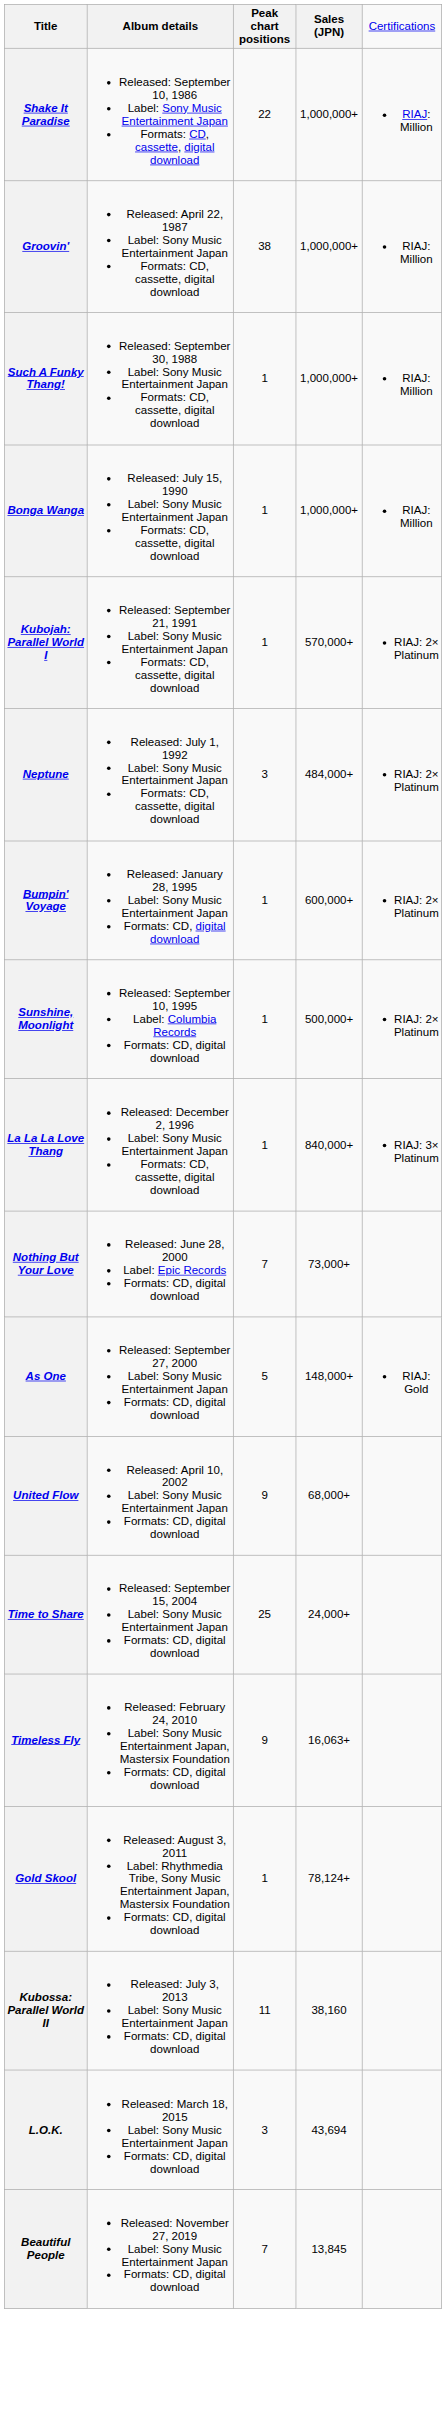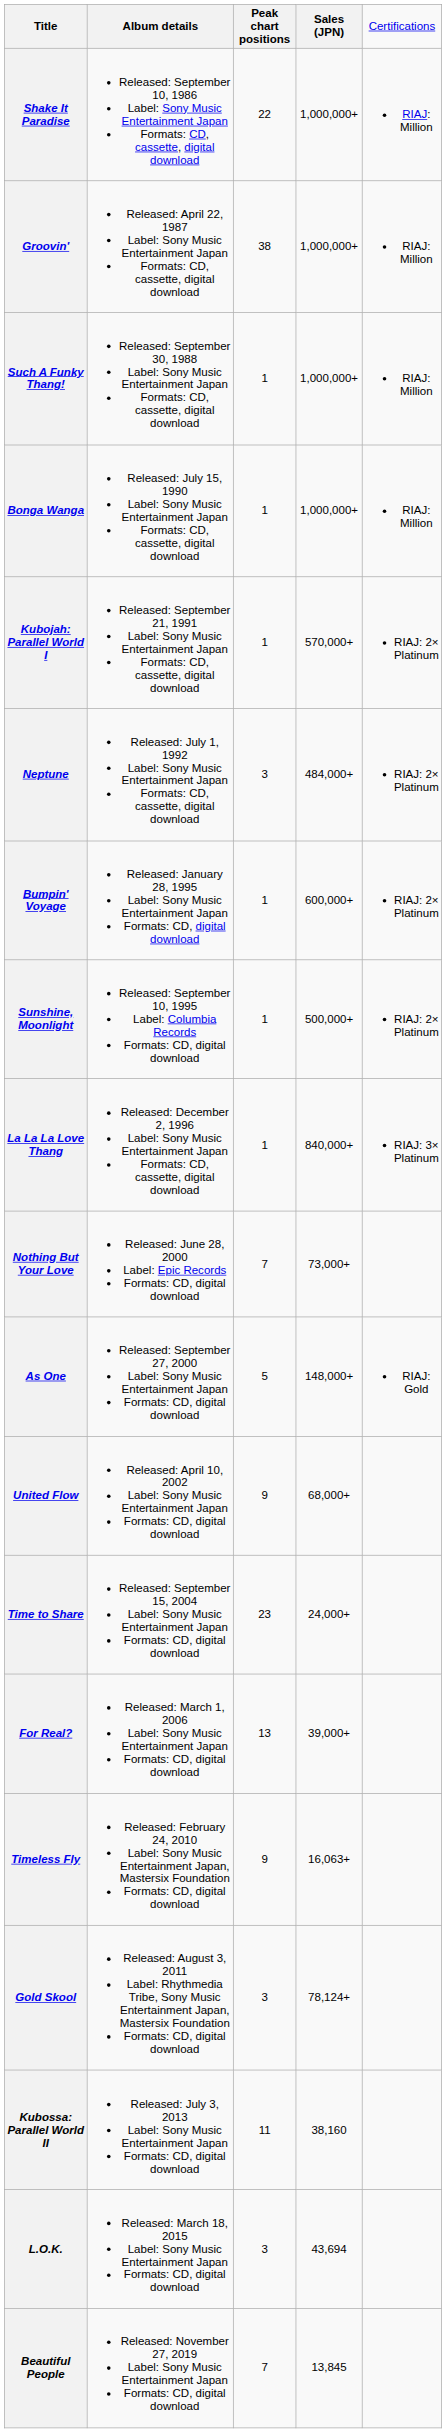 <table class="wikitable plainrowheaders" style="text-align:center;" border="1">
 <tr>
 <th scope="col" style="width:11em;">Title</th>
 <th scope="col" style="width:20em;">Album details</th>
 <th scope="col" style="width:6em;">Peak chart <br>positions<br></th>
 <th scope="col" style="width:6em;">Sales (JPN)</th>
 <td><a href='#'>Certifications</a></td>
 </tr>
 <tr>
 <th scope="row"><em><a href='#'>Shake It Paradise</a></em></th>
 <td><br><ul><li>Released: September 10, 1986</li><li>Label: <a href='#'>Sony Music Entertainment Japan</a></li><li>Formats: <a href='#'>CD</a>, <a href='#'>cassette</a>, <a href='#'>digital download</a></li></ul></td>
 <td>22</td>
 <td>1,000,000+ </td>
 <td><br><ul><li><a href='#'>RIAJ</a>: Million</li></ul></td>
 </tr>
 <tr>
 <th scope="row"><em><a href='#'>Groovin'</a></em></th>
 <td><br><ul><li>Released: April 22, 1987</li><li>Label: Sony Music Entertainment Japan</li><li>Formats: CD, cassette, digital download</li></ul></td>
 <td>38</td>
 <td>1,000,000+ </td>
 <td><br><ul><li>RIAJ: Million</li></ul></td>
 </tr>
 <tr>
 <th scope="row"><em><a href='#'>Such A Funky Thang!</a></em></th>
 <td><br><ul><li>Released: September 30, 1988</li><li>Label: Sony Music Entertainment Japan</li><li>Formats: CD, cassette, digital download</li></ul></td>
 <td>1</td>
 <td>1,000,000+ </td>
 <td><br><ul><li>RIAJ: Million</li></ul></td>
 </tr>
 <tr>
 <th scope="row"><em><a href='#'>Bonga Wanga</a></em></th>
 <td><br><ul><li>Released: July 15, 1990</li><li>Label: Sony Music Entertainment Japan</li><li>Formats: CD, cassette, digital download</li></ul></td>
 <td>1</td>
 <td>1,000,000+ </td>
 <td><br><ul><li>RIAJ: Million</li></ul></td>
 </tr>
 <tr>
 <th scope="row"><em><a href='#'>Kubojah: Parallel World I</a></em></th>
 <td><br><ul><li>Released: September 21, 1991</li><li>Label: Sony Music Entertainment Japan</li><li>Formats: CD, cassette, digital download</li></ul></td>
 <td>1</td>
 <td>570,000+</td>
 <td><br><ul><li>RIAJ: 2× Platinum</li></ul></td>
 </tr>
 <tr>
 <th scope="row"><em><a href='#'>Neptune</a></em></th>
 <td><br><ul><li>Released: July 1, 1992</li><li>Label: Sony Music Entertainment Japan</li><li>Formats: CD, cassette, digital download</li></ul></td>
 <td>3</td>
 <td>484,000+</td>
 <td><br><ul><li>RIAJ: 2× Platinum</li></ul></td>
 </tr>
 <tr>
 <th scope="row"><em><a href='#'>Bumpin' Voyage</a></em></th>
 <td><br><ul><li>Released: January 28, 1995</li><li>Label: Sony Music Entertainment Japan</li><li>Formats: CD, <a href='#'>digital download</a></li></ul></td>
 <td>1</td>
 <td>600,000+</td>
 <td><br><ul><li>RIAJ: 2× Platinum</li></ul></td>
 </tr>
 <tr>
 <th scope="row"><em><a href='#'>Sunshine, Moonlight</a></em></th>
 <td><br><ul><li>Released: September 10, 1995</li><li>Label: <a href='#'>Columbia Records</a></li><li>Formats: CD, digital download</li></ul></td>
 <td>1</td>
 <td>500,000+</td>
 <td><br><ul><li>RIAJ: 2× Platinum</li></ul></td>
 </tr>
 <tr>
 <th scope="row"><em><a href='#'>La La La Love Thang</a></em></th>
 <td><br><ul><li>Released: December 2, 1996</li><li>Label: Sony Music Entertainment Japan</li><li>Formats: CD, cassette, digital download</li></ul></td>
 <td>1</td>
 <td>840,000+</td>
 <td><br><ul><li>RIAJ: 3× Platinum</li></ul></td>
 </tr>
 <tr>
 <th scope="row"><em><a href='#'>Nothing But Your Love</a></em></th>
 <td><br><ul><li>Released: June 28, 2000</li><li>Label: <a href='#'>Epic Records</a></li><li>Formats: CD, digital download</li></ul></td>
 <td>7</td>
 <td>73,000+</td>
 <td></td>
 </tr>
 <tr>
 <th scope="row"><em><a href='#'>As One</a></em></th>
 <td><br><ul><li>Released: September 27, 2000</li><li>Label: Sony Music Entertainment Japan</li><li>Formats: CD, digital download</li></ul></td>
 <td>5</td>
 <td>148,000+</td>
 <td><br><ul><li>RIAJ: Gold</li></ul></td>
 </tr>
 <tr>
 <th scope="row"><em><a href='#'>United Flow</a></em></th>
 <td><br><ul><li>Released: April 10, 2002</li><li>Label: Sony Music Entertainment Japan</li><li>Formats: CD, digital download</li></ul></td>
 <td>9</td>
 <td>68,000+</td>
 <td></td>
 </tr>
 <tr>
 <th scope="row"><em><a href='#'>Time to Share</a></em></th>
 <td><br><ul><li>Released: September 15, 2004</li><li>Label: Sony Music Entertainment Japan</li><li>Formats: CD, digital download</li></ul></td>
-<td>25</td>
+<td>23</td>
 <td>24,000+</td>
+<td></td>
+</tr>
+<tr>
+<th scope="row"><em><a href='#'>For Real?</a></em></th>
+<td><br><ul><li>Released: March 1, 2006</li><li>Label: Sony Music Entertainment Japan</li><li>Formats: CD, digital download</li></ul></td>
+<td>13</td>
+<td>39,000+</td>
 <td></td>
 </tr>
 <tr>
 <th scope="row"><em><a href='#'>Timeless Fly</a></em></th>
 <td><br><ul><li>Released: February 24, 2010</li><li>Label: Sony Music Entertainment Japan, Mastersix Foundation</li><li>Formats: CD, digital download</li></ul></td>
 <td>9</td>
 <td>16,063+</td>
 <td></td>
 </tr>
 <tr>
 <th scope="row"><em><a href='#'>Gold Skool</a></em></th>
 <td><br><ul><li>Released: August 3, 2011</li><li>Label: Rhythmedia Tribe, Sony Music Entertainment Japan, Mastersix Foundation</li><li>Formats: CD, digital download</li></ul></td>
-<td>1</td>
+<td>3</td>
 <td>78,124+</td>
 <td></td>
 </tr>
 <tr>
 <th scope="row"><em>Kubossa: Parallel World II</em></th>
 <td><br><ul><li>Released: July 3, 2013</li><li>Label: Sony Music Entertainment Japan</li><li>Formats: CD, digital download</li></ul></td>
 <td>11</td>
 <td>38,160</td>
 <td></td>
 </tr>
 <tr>
 <th scope="row"><em>L.O.K.</em></th>
 <td><br><ul><li>Released: March 18, 2015</li><li>Label: Sony Music Entertainment Japan</li><li>Formats: CD, digital download</li></ul></td>
 <td>3</td>
 <td>43,694</td>
 <td></td>
 </tr>
 <tr>
 <th scope="row"><em>Beautiful People</em></th>
 <td><br><ul><li>Released: November 27, 2019</li><li>Label: Sony Music Entertainment Japan</li><li>Formats: CD, digital download</li></ul></td>
 <td>7</td>
 <td>13,845</td>
 <td></td>
 </tr>
 </table>
